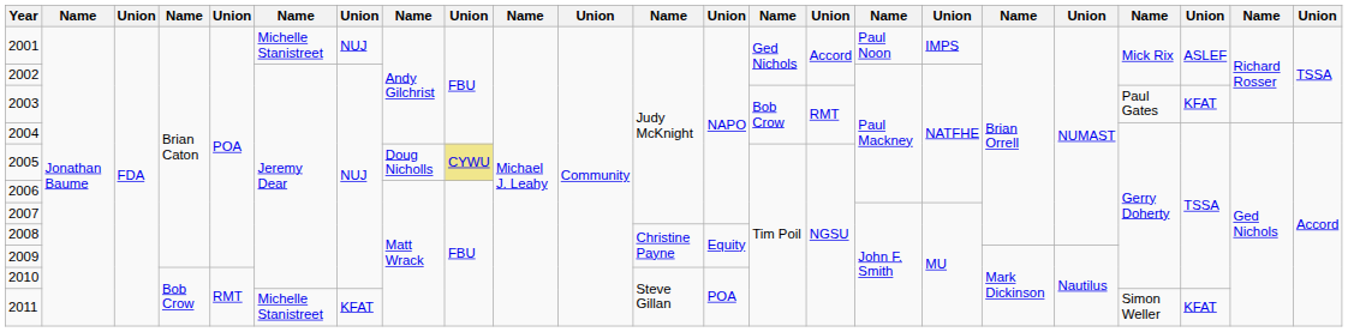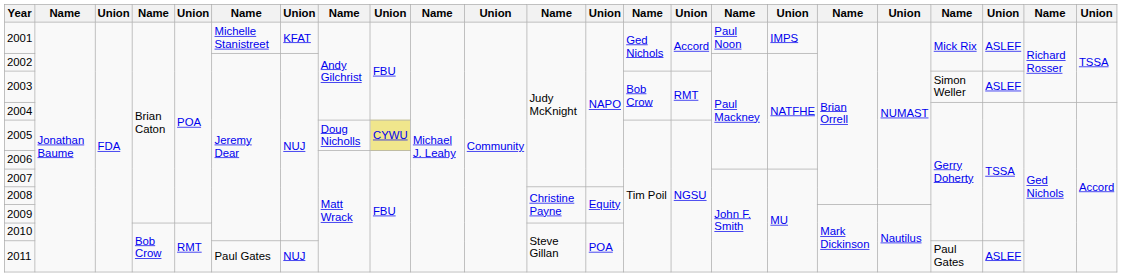 <table class="wikitable">
 <tr>
 <th>Year</th>
 <th>Name</th>
 <th>Union</th>
 <th>Name</th>
 <th>Union</th>
 <th>Name</th>
 <th>Union</th>
 <th>Name</th>
 <th>Union</th>
 <th>Name</th>
 <th>Union</th>
 <th>Name</th>
 <th>Union</th>
 <th>Name</th>
 <th>Union</th>
 <th>Name</th>
 <th>Union</th>
 <th>Name</th>
 <th>Union</th>
 <th>Name</th>
 <th>Union</th>
 <th>Name</th>
 <th>Union</th>
 </tr>
 <tr>
 <td>2001</td>
 <td rowspan=11><a href='#'>Jonathan Baume</a></td>
 <td rowspan=11><a href='#'>FDA</a></td>
 <td rowspan=9>Brian Caton</td>
 <td rowspan=9><a href='#'>POA</a></td>
 <td><a href='#'>Michelle Stanistreet</a></td>
-<td><a href='#'>NUJ</a></td>
+<td><a href='#'>KFAT</a></td>
 <td rowspan=4><a href='#'>Andy Gilchrist</a></td>
 <td rowspan=4><a href='#'>FBU</a></td>
 <td rowspan=11><a href='#'>Michael J. Leahy</a></td>
 <td rowspan=11><a href='#'>Community</a></td>
 <td rowspan=7>Judy McKnight</td>
 <td rowspan=7><a href='#'>NAPO</a></td>
 <td rowspan=2><a href='#'>Ged Nichols</a></td>
 <td rowspan=2><a href='#'>Accord</a></td>
 <td><a href='#'>Paul Noon</a></td>
 <td><a href='#'>IMPS</a></td>
 <td rowspan=8><a href='#'>Brian Orrell</a></td>
 <td rowspan=8><a href='#'>NUMAST</a></td>
 <td rowspan=2><a href='#'>Mick Rix</a></td>
 <td rowspan=2><a href='#'>ASLEF</a></td>
 <td rowspan=3><a href='#'>Richard Rosser</a></td>
 <td rowspan=3><a href='#'>TSSA</a></td>
 </tr>
 <tr>
 <td>2002</td>
 <td rowspan=9><a href='#'>Jeremy Dear</a></td>
 <td rowspan=9><a href='#'>NUJ</a></td>
 <td rowspan=5><a href='#'>Paul Mackney</a></td>
 <td rowspan=5><a href='#'>NATFHE</a></td>
 </tr>
 <tr>
 <td>2003</td>
 <td rowspan=2><a href='#'>Bob Crow</a></td>
 <td rowspan=2><a href='#'>RMT</a></td>
-<td>Paul Gates</td>
-<td><a href='#'>KFAT</a></td>
+<td>Simon Weller</td>
+<td><a href='#'>ASLEF</a></td>
 </tr>
 <tr>
 <td>2004</td>
 <td rowspan=7><a href='#'>Gerry Doherty</a></td>
 <td rowspan=7><a href='#'>TSSA</a></td>
 <td rowspan=8><a href='#'>Ged Nichols</a></td>
 <td rowspan=8><a href='#'>Accord</a></td>
 </tr>
 <tr>
 <td>2005</td>
 <td><a href='#'>Doug Nicholls</a></td>
 <td style="background: khaki;"><a href='#'>CYWU</a></td>
 <td rowspan=7>Tim Poil</td>
 <td rowspan=7><a href='#'>NGSU</a></td>
 </tr>
 <tr>
 <td>2006</td>
 <td rowspan=6><a href='#'>Matt Wrack</a></td>
 <td rowspan=6><a href='#'>FBU</a></td>
 </tr>
 <tr>
 <td>2007</td>
 <td rowspan=5><a href='#'>John F. Smith</a></td>
 <td rowspan=5><a href='#'>MU</a></td>
 </tr>
 <tr>
 <td>2008</td>
 <td rowspan=2><a href='#'>Christine Payne</a></td>
 <td rowspan=2><a href='#'>Equity</a></td>
 </tr>
 <tr>
 <td>2009</td>
 <td rowspan=3><a href='#'>Mark Dickinson</a></td>
 <td rowspan=3><a href='#'>Nautilus</a></td>
 </tr>
 <tr>
 <td>2010</td>
 <td rowspan=2><a href='#'>Bob Crow</a></td>
 <td rowspan=2><a href='#'>RMT</a></td>
 <td rowspan=2>Steve Gillan</td>
 <td rowspan=2><a href='#'>POA</a></td>
 </tr>
 <tr>
 <td>2011</td>
-<td><a href='#'>Michelle Stanistreet</a></td>
-<td><a href='#'>KFAT</a></td>
-<td>Simon Weller</td>
-<td><a href='#'>KFAT</a></td>
+<td>Paul Gates</td>
+<td><a href='#'>NUJ</a></td>
+<td>Paul Gates</td>
+<td><a href='#'>ASLEF</a></td>
 </tr>
 </table>
